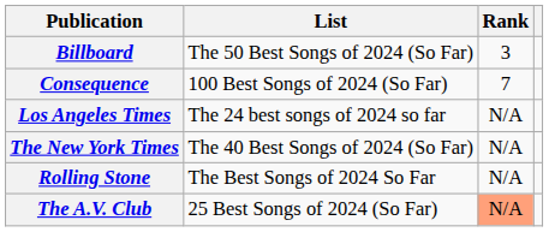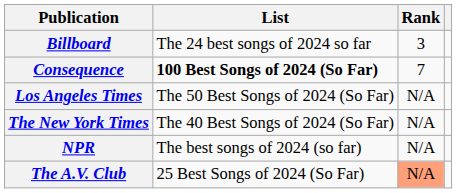 <table class="wikitable sortable plainrowheaders">
 <tr>
 <th scope="col">Publication</th>
 <th scope="col">List</th>
 <th scope="col">Rank</th>
 <th scope="col"></th>
 </tr>
 <tr>
 <th scope="row"><em><a href='#'>Billboard</a></em></th>
-<td>The 50 Best Songs of 2024 (So Far)</td>
+<td>The 24 best songs of 2024 so far</td>
 <td style="text-align: center;">3</td>
 <td style="text-align: center;"></td>
 </tr>
 <tr>
 <th scope="row"><em><a href='#'>Consequence</a></em></th>
-<td>100 Best Songs of 2024 (So Far)</td>
+<td><strong>100 Best Songs of 2024 (So Far)</strong></td>
 <td style="text-align: center;">7</td>
 <td style="text-align: center;"></td>
 </tr>
 <tr>
 <th scope="row"><em><a href='#'>Los Angeles Times</a></em></th>
-<td>The 24 best songs of 2024 so far</td>
+<td>The 50 Best Songs of 2024 (So Far)</td>
 <td style="text-align: center;">N/A</td>
 <td style="text-align: center;"></td>
 </tr>
 <tr>
 <th scope="row"><em><a href='#'>The New York Times</a></em></th>
 <td>The 40 Best Songs of 2024 (So Far)</td>
 <td style="text-align: center;">N/A</td>
 <td style="text-align: center;"></td>
 </tr>
 <tr>
-<th scope="row"><em><a href='#'>Rolling Stone</a></em></th>
-<td>The Best Songs of 2024 So Far</td>
+<th scope="row"><em><a href='#'>NPR</a></em></th>
+<td>The best songs of 2024 (so far)</td>
 <td style="text-align: center;">N/A</td>
 <td style="text-align: center;"></td>
 </tr>
 <tr>
 <th scope="row"><em><a href='#'>The A.V. Club</a></em></th>
 <td>25 Best Songs of 2024 (So Far)</td>
 <td style="background: lightsalmon; text-align: center;">N/A</td>
 <td style="text-align: center;"></td>
 </tr>
 </table>
